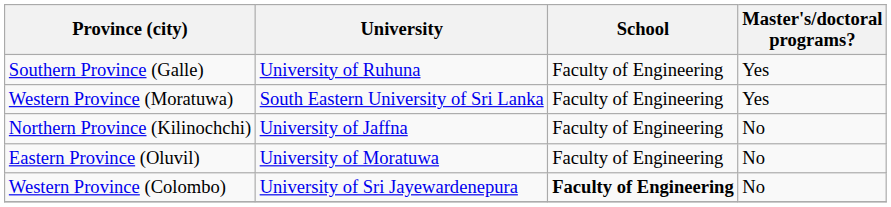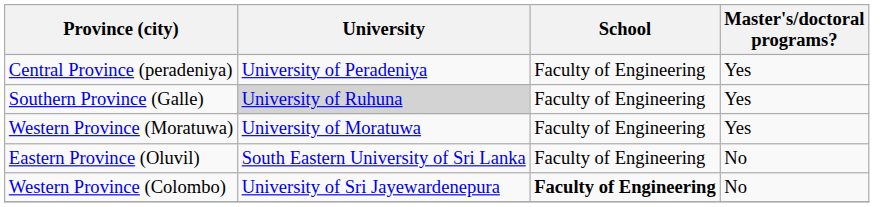 <table class="wikitable sortable">
 <tr>
 <th>Province (city)</th>
 <th>University</th>
 <th>School</th>
 <th>Master's/doctoral<br>programs?</th>
 </tr>
 <tr>
+<td><a href='#'>Central Province</a> (peradeniya)</td>
+<td><a href='#'>University of Peradeniya</a></td>
+<td>Faculty of Engineering</td>
+<td>Yes</td>
+</tr>
+<tr>
 <td><a href='#'>Southern Province</a> (Galle)</td>
-<td><a href='#'>University of Ruhuna</a></td>
+<td style="background: lightgrey;"><a href='#'>University of Ruhuna</a></td>
 <td>Faculty of Engineering</td>
 <td>Yes</td>
 </tr>
 <tr>
 <td><a href='#'>Western Province</a> (Moratuwa)</td>
-<td><a href='#'>South Eastern University of Sri Lanka</a></td>
+<td><a href='#'>University of Moratuwa</a></td>
 <td>Faculty of Engineering</td>
 <td>Yes</td>
 </tr>
 <tr>
-<td><a href='#'>Northern Province</a> (Kilinochchi)</td>
-<td><a href='#'>University of Jaffna</a></td>
-<td>Faculty of Engineering</td>
-<td>No</td>
-</tr>
-<tr>
 <td><a href='#'>Eastern Province</a> (Oluvil)</td>
-<td><a href='#'>University of Moratuwa</a></td>
+<td><a href='#'>South Eastern University of Sri Lanka</a></td>
 <td>Faculty of Engineering</td>
 <td>No</td>
 </tr>
 <tr>
 <td><a href='#'>Western Province</a> (Colombo)</td>
 <td><a href='#'>University of Sri Jayewardenepura </a></td>
 <td><strong>Faculty of Engineering</strong></td>
 <td>No</td>
 </tr>
 <tr>
 </tr>
 </table>
